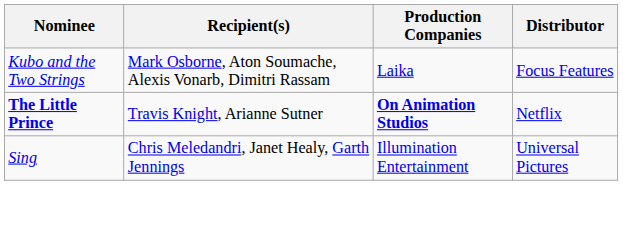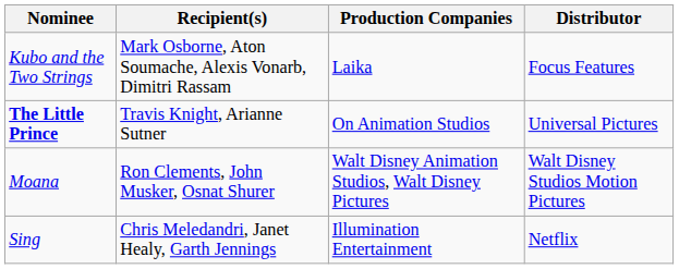 <table class="wikitable">
 <tr>
 <th>Nominee</th>
 <th>Recipient(s)</th>
 <th>Production Companies</th>
 <th>Distributor</th>
 </tr>
 <tr>
 <td><em><a href='#'>Kubo and the Two Strings</a></em></td>
 <td><a href='#'>Mark Osborne</a>, Aton Soumache, Alexis Vonarb, Dimitri Rassam</td>
 <td><a href='#'>Laika</a></td>
 <td><a href='#'>Focus Features</a></td>
 </tr>
 <tr>
 <td><strong><a href='#'>The Little Prince</a></strong></td>
 <td><a href='#'>Travis Knight</a>, Arianne Sutner</td>
-<td><strong><a href='#'>On Animation Studios</a></strong></td>
-<td><a href='#'>Netflix</a></td>
+<td><a href='#'>On Animation Studios</a></td>
+<td><a href='#'>Universal Pictures</a></td>
+</tr>
+<tr>
+<td><em><a href='#'>Moana</a></em></td>
+<td><a href='#'>Ron Clements</a>, <a href='#'>John Musker</a>, <a href='#'>Osnat Shurer</a></td>
+<td><a href='#'>Walt Disney Animation Studios</a>, <a href='#'>Walt Disney Pictures</a></td>
+<td><a href='#'>Walt Disney Studios Motion Pictures</a></td>
 </tr>
 <tr>
 <td><em><a href='#'>Sing</a></em></td>
 <td><a href='#'>Chris Meledandri</a>, Janet Healy, <a href='#'>Garth Jennings</a></td>
 <td><a href='#'>Illumination Entertainment</a></td>
-<td><a href='#'>Universal Pictures</a></td>
+<td><a href='#'>Netflix</a></td>
 </tr>
 </table>
